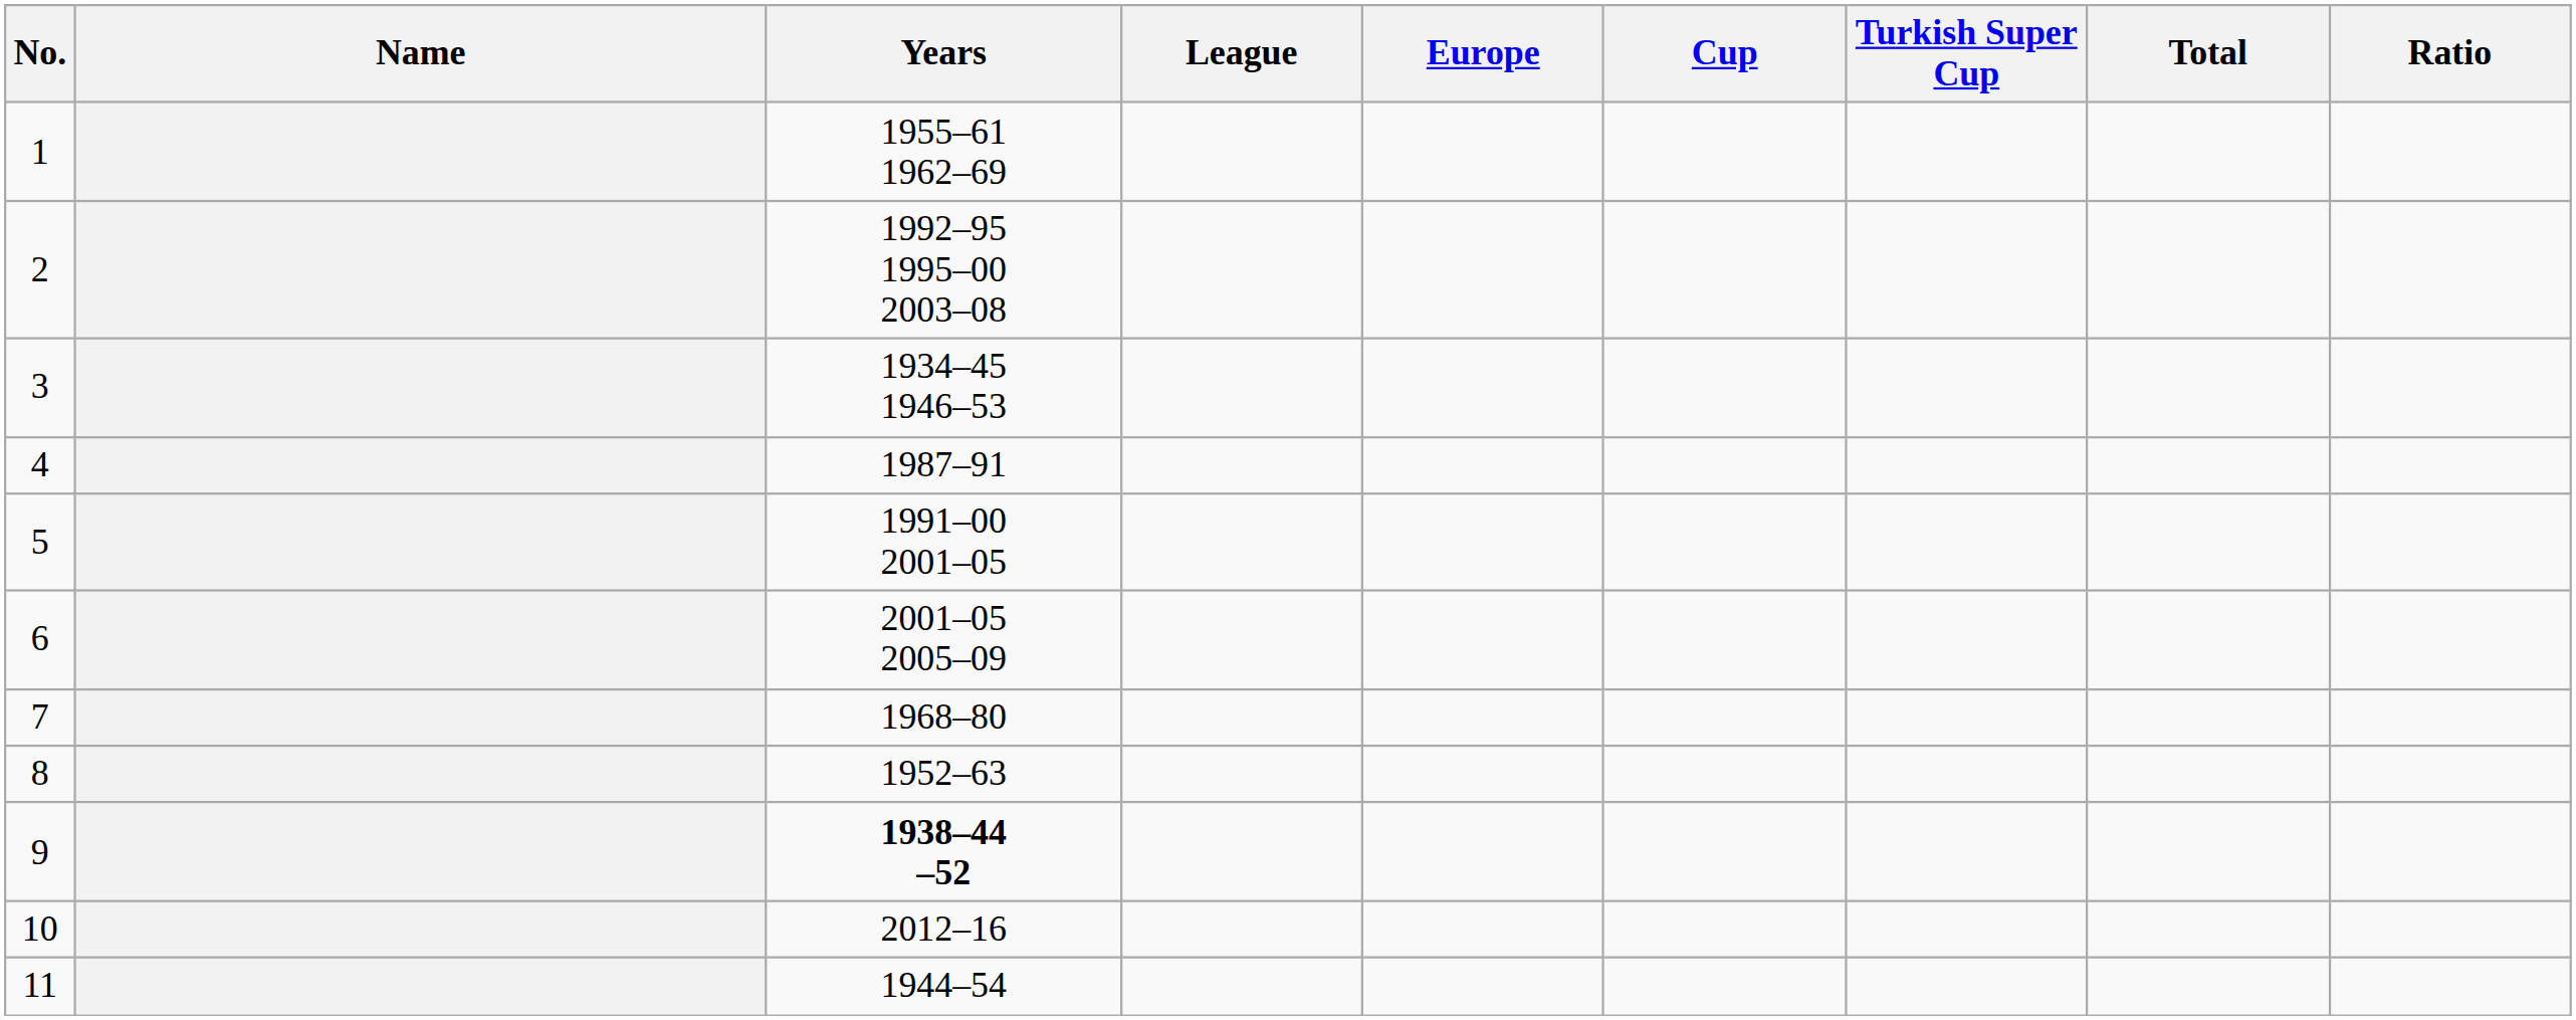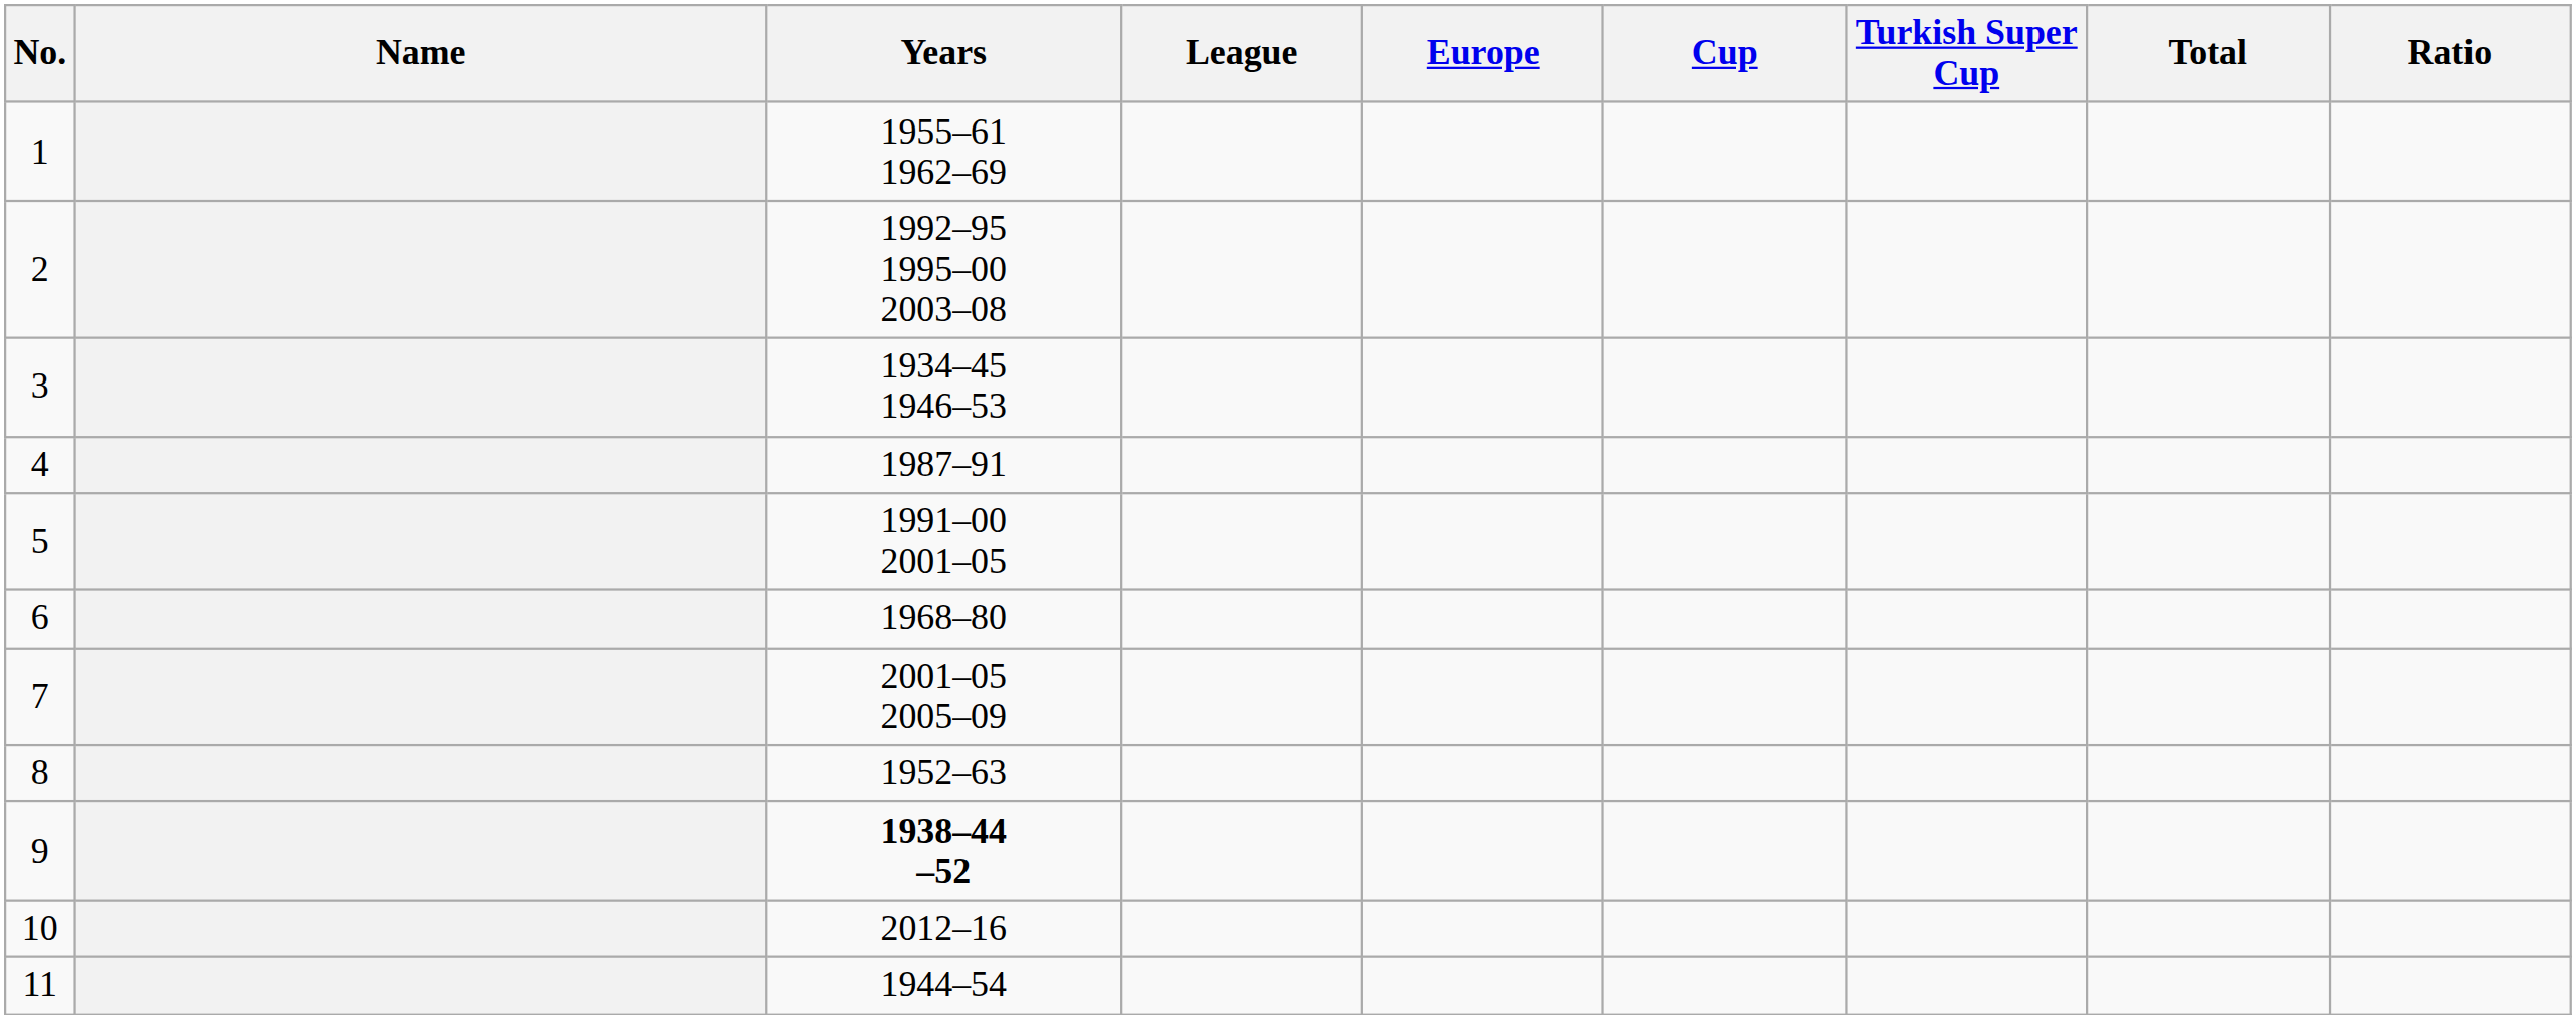 <table class="wikitable plainrowheaders sortable" style="text-align: center;">
 <tr>
 <th scope=col>No.</th>
 <th scope=col width="300px">Name</th>
 <th scope=col width="150px">Years</th>
 <th scope=col width="100px">League</th>
 <th scope=col width="100px"><a href='#'>Europe</a></th>
 <th scope=col width="100px"><a href='#'>Cup</a></th>
 <th scope=col width="100px"><a href='#'>Turkish Super Cup</a></th>
 <th scope=col width="100px">Total</th>
 <th scope=col width="100px">Ratio</th>
 </tr>
 <tr>
 <td>1</td>
 <th scope=row> </th>
 <td>1955–61<br>1962–69</td>
 <td></td>
 <td></td>
 <td></td>
 <td></td>
 <td></td>
 <td></td>
 </tr>
 <tr>
 <td>2</td>
 <th scope=row> </th>
 <td>1992–95<br>1995–00<br>2003–08</td>
 <td></td>
 <td></td>
 <td></td>
 <td></td>
 <td></td>
 <td></td>
 </tr>
 <tr>
 <td>3</td>
 <th scope=row> </th>
 <td>1934–45<br>1946–53</td>
 <td></td>
 <td></td>
 <td></td>
 <td></td>
 <td></td>
 <td></td>
 </tr>
 <tr>
 <td>4</td>
 <th scope=row> </th>
 <td>1987–91</td>
 <td></td>
 <td></td>
 <td></td>
 <td></td>
 <td></td>
 <td></td>
 </tr>
 <tr>
 <td>5</td>
 <th scope=row> </th>
 <td>1991–00<br>2001–05</td>
 <td></td>
 <td></td>
 <td></td>
 <td></td>
 <td></td>
 <td></td>
 </tr>
 <tr>
 <td>6</td>
 <th scope=row> </th>
-<td>2001–05<br>2005–09</td>
+<td>1968–80</td>
 <td></td>
 <td></td>
 <td></td>
 <td></td>
 <td></td>
 <td></td>
 </tr>
 <tr>
 <td>7</td>
 <th scope=row> </th>
-<td>1968–80</td>
+<td>2001–05<br>2005–09</td>
 <td></td>
 <td></td>
 <td></td>
 <td></td>
 <td></td>
 <td></td>
 </tr>
 <tr>
 <td>8</td>
 <th scope=row> </th>
 <td>1952–63</td>
 <td></td>
 <td></td>
 <td></td>
 <td></td>
 <td></td>
 <td></td>
 </tr>
 <tr>
 <td>9</td>
 <th scope=row> </th>
 <td><strong>1938–44<br>–52</strong></td>
 <td></td>
 <td></td>
 <td></td>
 <td></td>
 <td></td>
 <td></td>
 </tr>
 <tr>
 <td>10</td>
 <th scope=row> </th>
 <td>2012–16</td>
 <td></td>
 <td></td>
 <td></td>
 <td></td>
 <td></td>
 <td></td>
 </tr>
 <tr>
 <td>11</td>
 <th scope=row> </th>
 <td>1944–54</td>
 <td></td>
 <td></td>
 <td></td>
 <td></td>
 <td></td>
 <td></td>
 </tr>
 <tr>
 </tr>
 </table>
